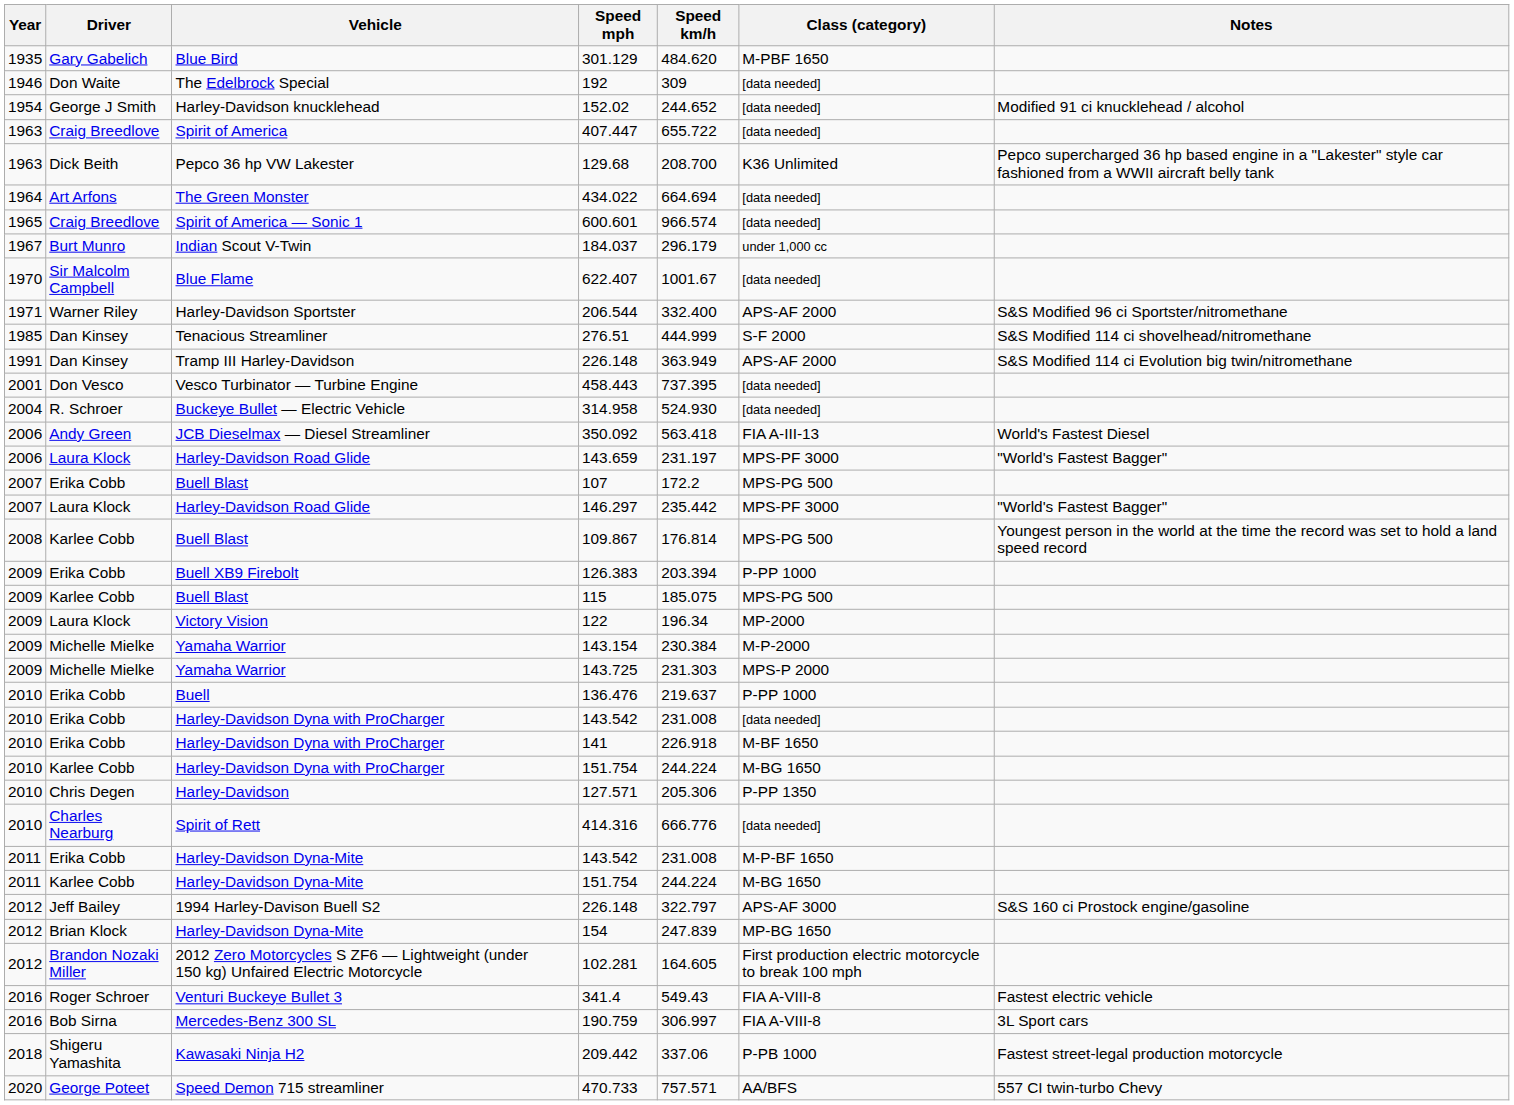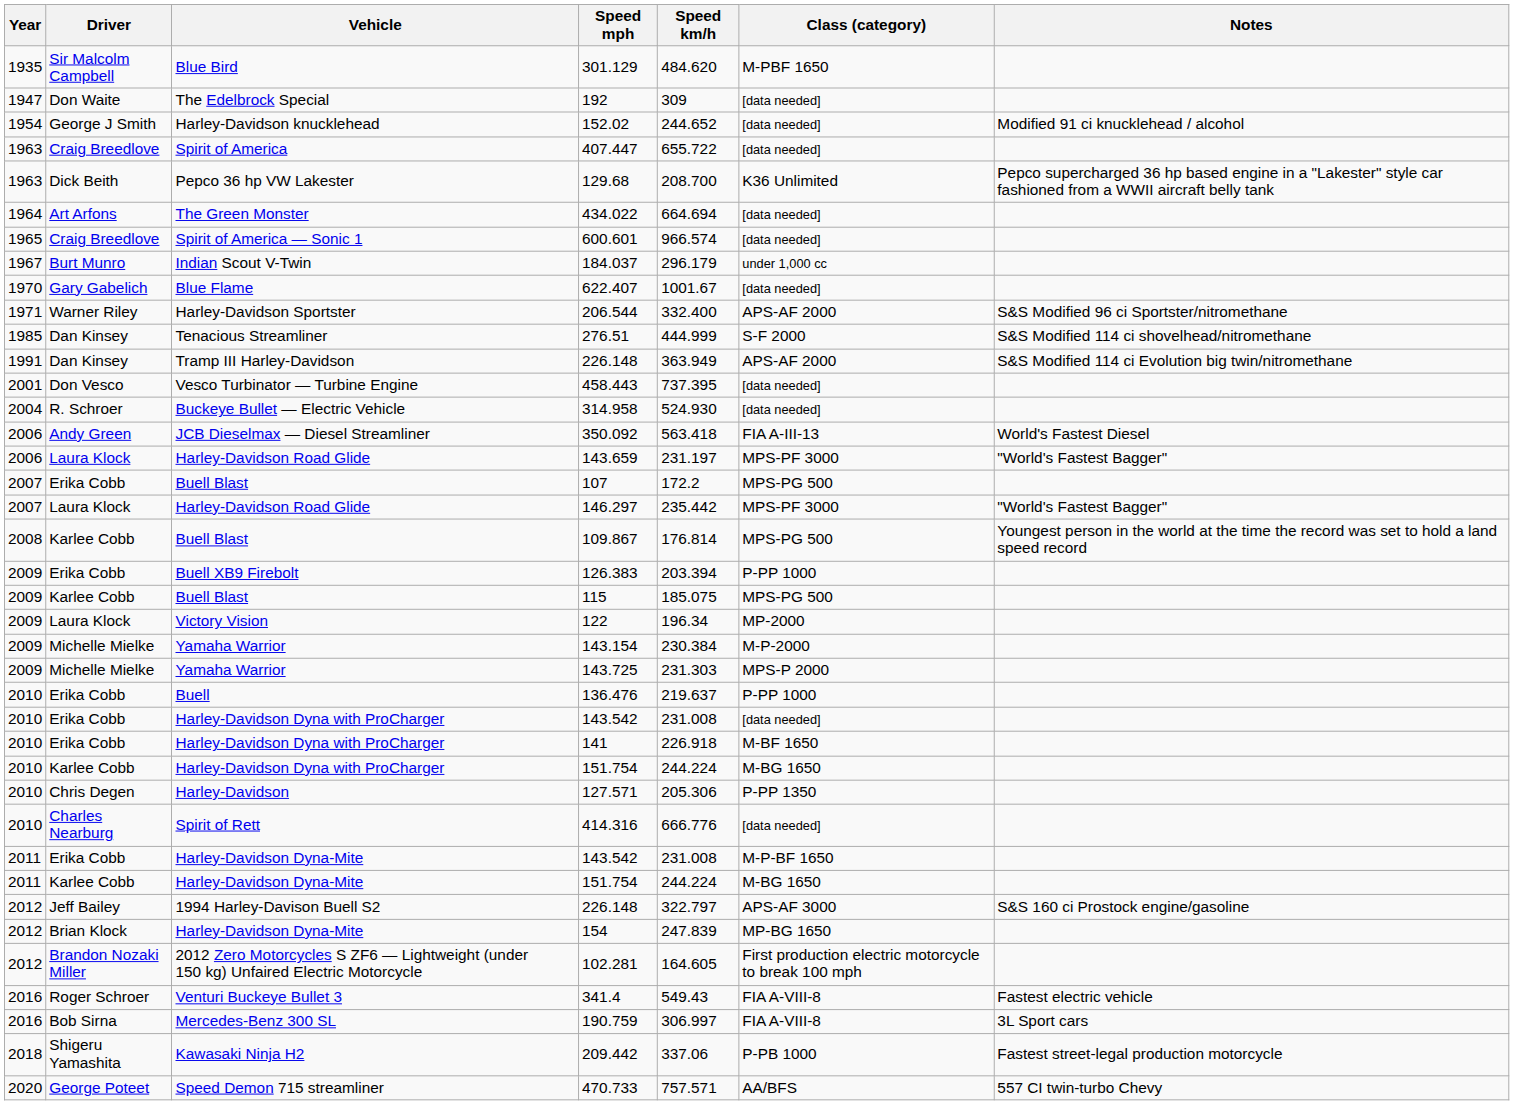 <table class="wikitable sortable">
 <tr>
 <th>Year</th>
 <th>Driver</th>
 <th>Vehicle</th>
 <th>Speed mph</th>
 <th>Speed km/h</th>
 <th>Class (category)</th>
 <th>Notes</th>
 </tr>
 <tr>
 <td>1935</td>
-<td><a href='#'>Gary Gabelich</a></td>
+<td><a href='#'>Sir Malcolm Campbell</a></td>
 <td><a href='#'>Blue Bird</a></td>
 <td>301.129</td>
 <td>484.620</td>
 <td>M-PBF 1650</td>
 <td></td>
 </tr>
 <tr>
-<td>1946</td>
+<td>1947</td>
 <td>Don Waite</td>
 <td>The <a href='#'>Edelbrock</a> Special</td>
 <td>192</td>
 <td>309</td>
 <td><small> [data needed]</small></td>
 <td></td>
 </tr>
 <tr>
 <td>1954</td>
 <td>George J Smith</td>
 <td>Harley-Davidson knucklehead</td>
 <td>152.02</td>
 <td>244.652</td>
 <td><small>[data needed]</small></td>
 <td>Modified 91 ci knucklehead / alcohol</td>
 </tr>
 <tr>
 <td>1963</td>
 <td><a href='#'>Craig Breedlove</a></td>
 <td><a href='#'>Spirit of America</a></td>
 <td>407.447</td>
 <td>655.722</td>
 <td><small> [data needed]</small></td>
 <td></td>
 </tr>
 <tr>
 <td>1963</td>
 <td>Dick Beith</td>
 <td>Pepco 36 hp VW Lakester</td>
 <td>129.68</td>
 <td>208.700</td>
 <td>K36 Unlimited</td>
 <td>Pepco supercharged 36 hp based engine in a "Lakester" style car fashioned from a WWII aircraft belly tank</td>
 </tr>
 <tr>
 <td>1964</td>
 <td><a href='#'>Art Arfons</a></td>
 <td><a href='#'>The Green Monster</a></td>
 <td>434.022</td>
 <td>664.694</td>
 <td><small>[data needed]</small></td>
 <td></td>
 </tr>
 <tr>
 <td>1965</td>
 <td><a href='#'>Craig Breedlove</a></td>
 <td><a href='#'>Spirit of America — Sonic 1</a></td>
 <td>600.601</td>
 <td>966.574</td>
 <td><small>[data needed]</small></td>
 <td></td>
 </tr>
 <tr>
 <td>1967</td>
 <td><a href='#'>Burt Munro</a></td>
 <td><a href='#'>Indian</a> Scout V-Twin</td>
 <td>184.037</td>
 <td>296.179</td>
 <td><small>under 1,000 cc</small></td>
 <td></td>
 </tr>
 <tr>
 <td>1970</td>
-<td><a href='#'>Sir Malcolm Campbell</a></td>
+<td><a href='#'>Gary Gabelich</a></td>
 <td><a href='#'>Blue Flame</a></td>
 <td>622.407</td>
 <td>1001.67</td>
 <td><small>[data needed]</small></td>
 <td></td>
 </tr>
 <tr>
 <td>1971</td>
 <td>Warner Riley</td>
 <td>Harley-Davidson Sportster</td>
 <td>206.544</td>
 <td>332.400</td>
 <td>APS-AF 2000</td>
 <td>S&S Modified 96 ci Sportster/nitromethane</td>
 </tr>
 <tr>
 <td>1985</td>
 <td>Dan Kinsey</td>
 <td>Tenacious Streamliner</td>
 <td>276.51</td>
 <td>444.999</td>
 <td>S-F 2000</td>
 <td>S&S Modified 114 ci shovelhead/nitromethane</td>
 </tr>
 <tr>
 <td>1991</td>
 <td>Dan Kinsey</td>
 <td>Tramp III Harley-Davidson</td>
 <td>226.148</td>
 <td>363.949</td>
 <td>APS-AF 2000</td>
 <td>S&S Modified 114 ci Evolution big twin/nitromethane</td>
 </tr>
 <tr>
 <td>2001</td>
 <td>Don Vesco</td>
 <td>Vesco Turbinator — Turbine Engine</td>
 <td>458.443</td>
 <td>737.395</td>
 <td><small>[data needed]</small></td>
 <td></td>
 </tr>
 <tr>
 <td>2004</td>
 <td>R. Schroer</td>
 <td><a href='#'>Buckeye Bullet</a> — Electric Vehicle</td>
 <td>314.958</td>
 <td>524.930</td>
 <td><small>[data needed]</small></td>
 <td></td>
 </tr>
 <tr>
 <td>2006</td>
 <td><a href='#'>Andy Green</a></td>
 <td><a href='#'>JCB Dieselmax</a> — Diesel Streamliner</td>
 <td>350.092</td>
 <td>563.418</td>
 <td>FIA A-III-13</td>
 <td>World's Fastest Diesel</td>
 </tr>
 <tr>
 <td>2006</td>
 <td><a href='#'>Laura Klock</a></td>
 <td><a href='#'>Harley-Davidson Road Glide</a></td>
 <td>143.659</td>
 <td>231.197</td>
 <td>MPS-PF 3000</td>
 <td>"World's Fastest Bagger"</td>
 </tr>
 <tr>
 <td>2007</td>
 <td>Erika Cobb</td>
 <td><a href='#'>Buell Blast</a></td>
 <td>107</td>
 <td>172.2</td>
 <td>MPS-PG 500</td>
 <td></td>
 </tr>
 <tr>
 <td>2007</td>
 <td>Laura Klock</td>
 <td><a href='#'>Harley-Davidson Road Glide</a></td>
 <td>146.297</td>
 <td>235.442</td>
 <td>MPS-PF 3000</td>
 <td>"World's Fastest Bagger"</td>
 </tr>
 <tr>
 <td>2008</td>
 <td>Karlee Cobb</td>
 <td><a href='#'>Buell Blast</a></td>
 <td>109.867</td>
 <td>176.814</td>
 <td>MPS-PG 500</td>
 <td>Youngest person in the world at the time the record was set to hold a land speed record</td>
 </tr>
 <tr>
 <td>2009</td>
 <td>Erika Cobb</td>
 <td><a href='#'>Buell XB9 Firebolt</a></td>
 <td>126.383</td>
 <td>203.394</td>
 <td>P-PP 1000</td>
 <td></td>
 </tr>
 <tr>
 <td>2009</td>
 <td>Karlee Cobb</td>
 <td><a href='#'>Buell Blast</a></td>
 <td>115</td>
 <td>185.075</td>
 <td>MPS-PG 500</td>
 <td></td>
 </tr>
 <tr>
 <td>2009</td>
 <td>Laura Klock</td>
 <td><a href='#'>Victory Vision</a></td>
 <td>122</td>
 <td>196.34</td>
 <td>MP-2000</td>
 <td></td>
 </tr>
 <tr>
 <td>2009</td>
 <td>Michelle Mielke</td>
 <td><a href='#'>Yamaha Warrior</a></td>
 <td>143.154</td>
 <td>230.384</td>
 <td>M-P-2000</td>
 <td></td>
 </tr>
 <tr>
 <td>2009</td>
 <td>Michelle Mielke</td>
 <td><a href='#'>Yamaha Warrior</a></td>
 <td>143.725</td>
 <td>231.303</td>
 <td>MPS-P 2000</td>
 <td></td>
 </tr>
 <tr>
 <td>2010</td>
 <td>Erika Cobb</td>
 <td><a href='#'>Buell</a></td>
 <td>136.476</td>
 <td>219.637</td>
 <td>P-PP 1000</td>
 <td></td>
 </tr>
 <tr>
 <td>2010</td>
 <td>Erika Cobb</td>
 <td><a href='#'>Harley-Davidson Dyna with ProCharger</a></td>
 <td>143.542</td>
 <td>231.008</td>
 <td><small> [data needed]</small></td>
 <td></td>
 </tr>
 <tr>
 <td>2010</td>
 <td>Erika Cobb</td>
 <td><a href='#'>Harley-Davidson Dyna with ProCharger</a></td>
 <td>141</td>
 <td>226.918</td>
 <td>M-BF 1650</td>
 <td></td>
 </tr>
 <tr>
 <td>2010</td>
 <td>Karlee Cobb</td>
 <td><a href='#'>Harley-Davidson Dyna with ProCharger</a></td>
 <td>151.754</td>
 <td>244.224</td>
 <td>M-BG 1650</td>
 <td></td>
 </tr>
 <tr>
 <td>2010</td>
 <td>Chris Degen</td>
 <td><a href='#'>Harley-Davidson</a></td>
 <td>127.571</td>
 <td>205.306</td>
 <td>P-PP 1350</td>
 <td></td>
 </tr>
 <tr>
 <td>2010</td>
 <td><a href='#'>Charles Nearburg</a></td>
 <td><a href='#'>Spirit of Rett</a></td>
 <td>414.316</td>
 <td>666.776</td>
 <td><small>[data needed]</small></td>
 <td></td>
 </tr>
 <tr>
 <td>2011</td>
 <td>Erika Cobb</td>
 <td><a href='#'>Harley-Davidson Dyna-Mite</a></td>
 <td>143.542</td>
 <td>231.008</td>
 <td>M-P-BF 1650</td>
 <td></td>
 </tr>
 <tr>
 <td>2011</td>
 <td>Karlee Cobb</td>
 <td><a href='#'>Harley-Davidson Dyna-Mite</a></td>
 <td>151.754</td>
 <td>244.224</td>
 <td>M-BG 1650</td>
 <td></td>
 </tr>
 <tr>
 <td>2012</td>
 <td>Jeff Bailey</td>
 <td>1994 Harley-Davison Buell S2</td>
 <td>226.148</td>
 <td>322.797</td>
 <td>APS-AF 3000</td>
 <td>S&S 160 ci Prostock engine/gasoline</td>
 </tr>
 <tr>
 <td>2012</td>
 <td>Brian Klock</td>
 <td><a href='#'>Harley-Davidson Dyna-Mite</a></td>
 <td>154</td>
 <td>247.839</td>
 <td>MP-BG 1650</td>
 <td></td>
 </tr>
 <tr>
 <td>2012</td>
 <td><a href='#'>Brandon Nozaki Miller</a></td>
 <td>2012 <a href='#'>Zero Motorcycles</a> S ZF6 — Lightweight (under 150 kg) Unfaired Electric Motorcycle</td>
 <td>102.281</td>
 <td>164.605</td>
 <td>First production electric motorcycle to break 100 mph</td>
 <td></td>
 </tr>
 <tr>
 <td>2016</td>
 <td>Roger Schroer</td>
 <td><a href='#'>Venturi Buckeye Bullet 3</a></td>
 <td>341.4</td>
 <td>549.43</td>
 <td>FIA A-VIII-8</td>
 <td>Fastest electric vehicle</td>
 </tr>
 <tr>
 <td>2016</td>
 <td>Bob Sirna</td>
 <td><a href='#'>Mercedes-Benz 300 SL</a></td>
 <td>190.759</td>
 <td>306.997</td>
 <td>FIA A-VIII-8</td>
 <td>3L Sport cars</td>
 </tr>
 <tr>
 <td>2018</td>
 <td>Shigeru Yamashita</td>
 <td><a href='#'>Kawasaki Ninja H2</a></td>
 <td>209.442</td>
 <td>337.06</td>
 <td>P-PB 1000</td>
 <td>Fastest street-legal production motorcycle</td>
 </tr>
 <tr>
 <td>2020</td>
 <td><a href='#'>George Poteet</a></td>
 <td><a href='#'>Speed Demon</a> 715 streamliner</td>
 <td>470.733</td>
 <td>757.571</td>
 <td>AA/BFS</td>
 <td>557 CI twin-turbo Chevy</td>
 </tr>
 </table>
